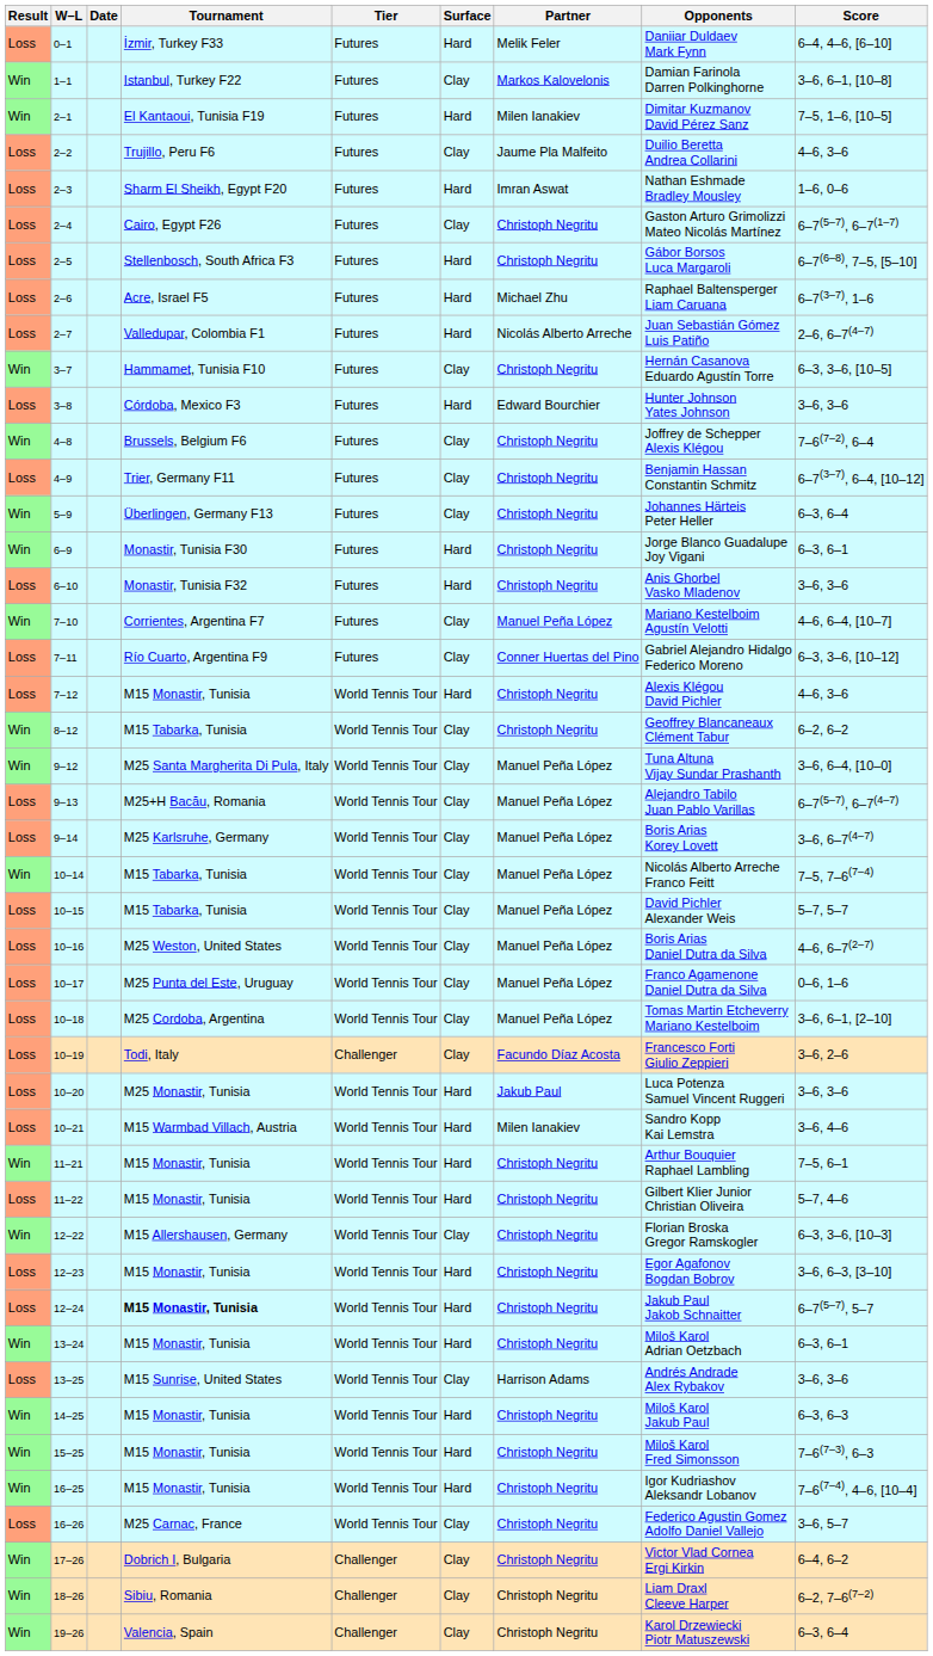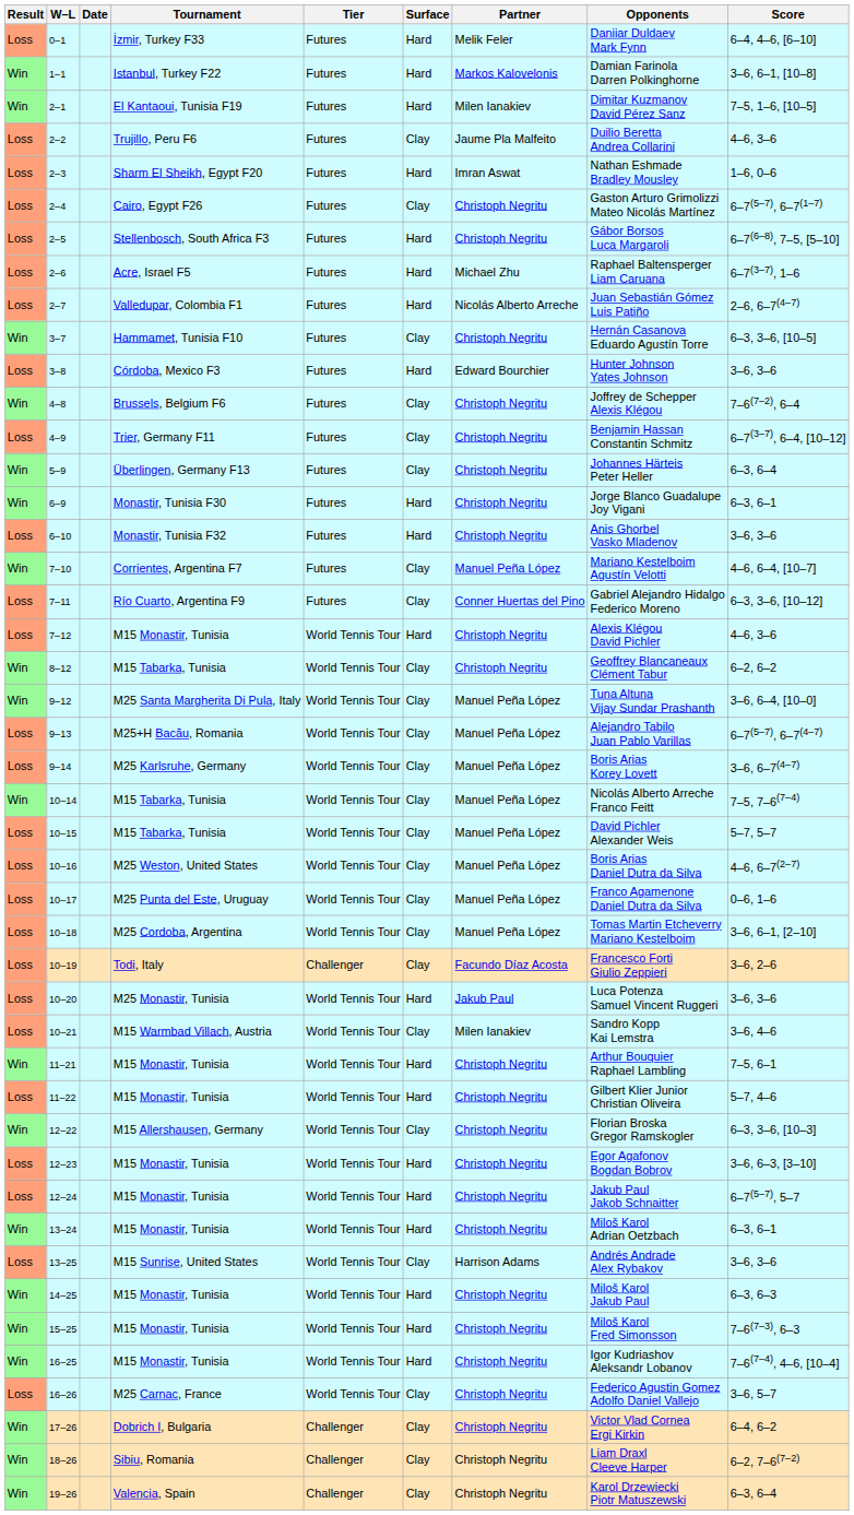 <table class="wikitable sortable mw-collapsible" style="font-size:97%">
 <tr>
 <th>Result</th>
 <th class="unsortable">W–L</th>
 <th>Date</th>
 <th>Tournament</th>
 <th>Tier</th>
 <th>Surface</th>
 <th>Partner</th>
 <th>Opponents</th>
 <th class="unsortable">Score</th>
 </tr>
 <tr bgcolor=#cffcff>
 <td bgcolor=FFA07A>Loss</td>
 <td><small>0–1</small></td>
 <td></td>
 <td><a href='#'>İzmir</a>, Turkey F33</td>
 <td>Futures</td>
 <td>Hard</td>
 <td> Melik Feler</td>
 <td> <a href='#'>Daniiar Duldaev</a><br> <a href='#'>Mark Fynn</a></td>
 <td>6–4, 4–6, [6–10]</td>
 </tr>
 <tr bgcolor=#cffcff>
 <td bgcolor=98FB98>Win</td>
 <td><small>1–1</small></td>
 <td></td>
 <td><a href='#'>Istanbul</a>, Turkey F22</td>
 <td>Futures</td>
-<td>Clay</td>
+<td>Hard</td>
 <td> <a href='#'>Markos Kalovelonis</a></td>
 <td> Damian Farinola<br> Darren Polkinghorne</td>
 <td>3–6, 6–1, [10–8]</td>
 </tr>
 <tr bgcolor=#cffcff>
 <td bgcolor=98FB98>Win</td>
 <td><small>2–1</small></td>
 <td></td>
 <td><a href='#'>El Kantaoui</a>, Tunisia F19</td>
 <td>Futures</td>
 <td>Hard</td>
 <td> Milen Ianakiev</td>
 <td> <a href='#'>Dimitar Kuzmanov</a><br> <a href='#'>David Pérez Sanz</a></td>
 <td>7–5, 1–6, [10–5]</td>
 </tr>
 <tr bgcolor=#cffcff>
 <td bgcolor=FFA07A>Loss</td>
 <td><small>2–2</small></td>
 <td></td>
 <td><a href='#'>Trujillo</a>, Peru F6</td>
 <td>Futures</td>
 <td>Clay</td>
 <td> Jaume Pla Malfeito</td>
 <td> <a href='#'>Duilio Beretta</a><br> <a href='#'>Andrea Collarini</a></td>
 <td>4–6, 3–6</td>
 </tr>
 <tr bgcolor=#cffcff>
 <td bgcolor=FFA07A>Loss</td>
 <td><small>2–3</small></td>
 <td></td>
 <td><a href='#'>Sharm El Sheikh</a>, Egypt F20</td>
 <td>Futures</td>
 <td>Hard</td>
 <td> Imran Aswat</td>
 <td> Nathan Eshmade<br> <a href='#'>Bradley Mousley</a></td>
 <td>1–6, 0–6</td>
 </tr>
 <tr bgcolor=#cffcff>
 <td bgcolor=FFA07A>Loss</td>
 <td><small>2–4</small></td>
 <td></td>
 <td><a href='#'>Cairo</a>, Egypt F26</td>
 <td>Futures</td>
 <td>Clay</td>
 <td> <a href='#'>Christoph Negritu</a></td>
 <td> Gaston Arturo Grimolizzi<br> Mateo Nicolás Martínez</td>
 <td>6–7<sup>(5–7)</sup>, 6–7<sup>(1–7)</sup></td>
 </tr>
 <tr bgcolor=#cffcff>
 <td bgcolor=FFA07A>Loss</td>
 <td><small>2–5</small></td>
 <td></td>
 <td><a href='#'>Stellenbosch</a>, South Africa F3</td>
 <td>Futures</td>
 <td>Hard</td>
 <td> <a href='#'>Christoph Negritu</a></td>
 <td> <a href='#'>Gábor Borsos</a><br> <a href='#'>Luca Margaroli</a></td>
 <td>6–7<sup>(6–8)</sup>, 7–5, [5–10]</td>
 </tr>
 <tr bgcolor=#cffcff>
 <td bgcolor=FFA07A>Loss</td>
 <td><small>2–6</small></td>
 <td></td>
 <td><a href='#'>Acre</a>, Israel F5</td>
 <td>Futures</td>
 <td>Hard</td>
 <td> Michael Zhu</td>
 <td> Raphael Baltensperger<br> <a href='#'>Liam Caruana</a></td>
 <td>6–7<sup>(3–7)</sup>, 1–6</td>
 </tr>
 <tr bgcolor=#cffcff>
 <td bgcolor=FFA07A>Loss</td>
 <td><small>2–7</small></td>
 <td></td>
 <td><a href='#'>Valledupar</a>, Colombia F1</td>
 <td>Futures</td>
 <td>Hard</td>
 <td> Nicolás Alberto Arreche</td>
 <td> <a href='#'>Juan Sebastián Gómez</a><br> <a href='#'>Luis Patiño</a></td>
 <td>2–6, 6–7<sup>(4–7)</sup></td>
 </tr>
 <tr bgcolor=#cffcff>
 <td bgcolor=98FB98>Win</td>
 <td><small>3–7</small></td>
 <td></td>
 <td><a href='#'>Hammamet</a>, Tunisia F10</td>
 <td>Futures</td>
 <td>Clay</td>
 <td> <a href='#'>Christoph Negritu</a></td>
 <td> <a href='#'>Hernán Casanova</a><br> Eduardo Agustín Torre</td>
 <td>6–3, 3–6, [10–5]</td>
 </tr>
 <tr bgcolor=#cffcff>
 <td bgcolor=FFA07A>Loss</td>
 <td><small>3–8</small></td>
 <td></td>
 <td><a href='#'>Córdoba</a>, Mexico F3</td>
 <td>Futures</td>
 <td>Hard</td>
 <td> Edward Bourchier</td>
 <td> <a href='#'>Hunter Johnson</a><br> <a href='#'>Yates Johnson</a></td>
 <td>3–6, 3–6</td>
 </tr>
 <tr bgcolor=#cffcff>
 <td bgcolor=98FB98>Win</td>
 <td><small>4–8</small></td>
 <td></td>
 <td><a href='#'>Brussels</a>, Belgium F6</td>
 <td>Futures</td>
 <td>Clay</td>
 <td> <a href='#'>Christoph Negritu</a></td>
 <td> Joffrey de Schepper<br> <a href='#'>Alexis Klégou</a></td>
 <td>7–6<sup>(7–2)</sup>, 6–4</td>
 </tr>
 <tr bgcolor=#cffcff>
 <td bgcolor=FFA07A>Loss</td>
 <td><small>4–9</small></td>
 <td></td>
 <td><a href='#'>Trier</a>, Germany F11</td>
 <td>Futures</td>
 <td>Clay</td>
 <td> <a href='#'>Christoph Negritu</a></td>
 <td> <a href='#'>Benjamin Hassan</a><br> Constantin Schmitz</td>
 <td>6–7<sup>(3–7)</sup>, 6–4, [10–12]</td>
 </tr>
 <tr bgcolor=#cffcff>
 <td bgcolor=98FB98>Win</td>
 <td><small>5–9</small></td>
 <td></td>
 <td><a href='#'>Überlingen</a>, Germany F13</td>
 <td>Futures</td>
 <td>Clay</td>
 <td> <a href='#'>Christoph Negritu</a></td>
 <td> <a href='#'>Johannes Härteis</a><br> Peter Heller</td>
 <td>6–3, 6–4</td>
 </tr>
 <tr bgcolor=#cffcff>
 <td bgcolor=98FB98>Win</td>
 <td><small>6–9</small></td>
 <td></td>
 <td><a href='#'>Monastir</a>, Tunisia F30</td>
 <td>Futures</td>
 <td>Hard</td>
 <td> <a href='#'>Christoph Negritu</a></td>
 <td> Jorge Blanco Guadalupe<br> Joy Vigani</td>
 <td>6–3, 6–1</td>
 </tr>
 <tr bgcolor=#cffcff>
 <td bgcolor=FFA07A>Loss</td>
 <td><small>6–10</small></td>
 <td></td>
 <td><a href='#'>Monastir</a>, Tunisia F32</td>
 <td>Futures</td>
 <td>Hard</td>
 <td> <a href='#'>Christoph Negritu</a></td>
 <td> <a href='#'>Anis Ghorbel</a><br> <a href='#'>Vasko Mladenov</a></td>
 <td>3–6, 3–6</td>
 </tr>
 <tr bgcolor=#cffcff>
 <td bgcolor=98FB98>Win</td>
 <td><small>7–10</small></td>
 <td></td>
 <td><a href='#'>Corrientes</a>, Argentina F7</td>
 <td>Futures</td>
 <td>Clay</td>
 <td> <a href='#'>Manuel Peña López</a></td>
 <td> <a href='#'>Mariano Kestelboim</a><br> <a href='#'>Agustín Velotti</a></td>
 <td>4–6, 6–4, [10–7]</td>
 </tr>
 <tr bgcolor=#cffcff>
 <td bgcolor=FFA07A>Loss</td>
 <td><small>7–11</small></td>
 <td></td>
 <td><a href='#'>Río Cuarto</a>, Argentina F9</td>
 <td>Futures</td>
 <td>Clay</td>
 <td> <a href='#'>Conner Huertas del Pino</a></td>
 <td> Gabriel Alejandro Hidalgo<br> Federico Moreno</td>
 <td>6–3, 3–6, [10–12]</td>
 </tr>
 <tr bgcolor=#cffcff>
 <td bgcolor=FFA07A>Loss</td>
 <td><small>7–12</small></td>
 <td></td>
 <td>M15 <a href='#'>Monastir</a>, Tunisia</td>
 <td>World Tennis Tour</td>
 <td>Hard</td>
 <td> <a href='#'>Christoph Negritu</a></td>
 <td> <a href='#'>Alexis Klégou</a><br> <a href='#'>David Pichler</a></td>
 <td>4–6, 3–6</td>
 </tr>
 <tr bgcolor=#cffcff>
 <td bgcolor=98FB98>Win</td>
 <td><small>8–12</small></td>
 <td></td>
 <td>M15 <a href='#'>Tabarka</a>, Tunisia</td>
 <td>World Tennis Tour</td>
 <td>Clay</td>
 <td> <a href='#'>Christoph Negritu</a></td>
 <td> <a href='#'>Geoffrey Blancaneaux</a><br> <a href='#'>Clément Tabur</a></td>
 <td>6–2, 6–2</td>
 </tr>
 <tr bgcolor=#cffcff>
 <td bgcolor=98FB98>Win</td>
 <td><small>9–12</small></td>
 <td></td>
 <td>M25 <a href='#'>Santa Margherita Di Pula</a>, Italy</td>
 <td>World Tennis Tour</td>
 <td>Clay</td>
 <td> Manuel Peña López</td>
 <td> <a href='#'>Tuna Altuna</a><br> <a href='#'>Vijay Sundar Prashanth</a></td>
 <td>3–6, 6–4, [10–0]</td>
 </tr>
 <tr bgcolor=#cffcff>
 <td bgcolor=FFA07A>Loss</td>
 <td><small>9–13</small></td>
 <td></td>
 <td>M25+H <a href='#'>Bacău</a>, Romania</td>
 <td>World Tennis Tour</td>
 <td>Clay</td>
 <td> Manuel Peña López</td>
 <td> <a href='#'>Alejandro Tabilo</a><br> <a href='#'>Juan Pablo Varillas</a></td>
 <td>6–7<sup>(5–7)</sup>, 6–7<sup>(4–7)</sup></td>
 </tr>
 <tr bgcolor=#cffcff>
 <td bgcolor=FFA07A>Loss</td>
 <td><small>9–14</small></td>
 <td></td>
 <td>M25 <a href='#'>Karlsruhe</a>, Germany</td>
 <td>World Tennis Tour</td>
 <td>Clay</td>
 <td> Manuel Peña López</td>
 <td> <a href='#'>Boris Arias</a><br> <a href='#'>Korey Lovett</a></td>
 <td>3–6, 6–7<sup>(4–7)</sup></td>
 </tr>
 <tr bgcolor=#cffcff>
 <td bgcolor=98FB98>Win</td>
 <td><small>10–14</small></td>
 <td></td>
 <td>M15 <a href='#'>Tabarka</a>, Tunisia</td>
 <td>World Tennis Tour</td>
 <td>Clay</td>
 <td> Manuel Peña López</td>
 <td> Nicolás Alberto Arreche<br> Franco Feitt</td>
 <td>7–5, 7–6<sup>(7–4)</sup></td>
 </tr>
 <tr bgcolor=#cffcff>
 <td bgcolor=FFA07A>Loss</td>
 <td><small>10–15</small></td>
 <td></td>
 <td>M15 <a href='#'>Tabarka</a>, Tunisia</td>
 <td>World Tennis Tour</td>
 <td>Clay</td>
 <td> Manuel Peña López</td>
 <td> <a href='#'>David Pichler</a><br> Alexander Weis</td>
 <td>5–7, 5–7</td>
 </tr>
 <tr bgcolor=#cffcff>
 <td bgcolor=FFA07A>Loss</td>
 <td><small>10–16</small></td>
 <td></td>
 <td>M25 <a href='#'>Weston</a>, United States</td>
 <td>World Tennis Tour</td>
 <td>Clay</td>
 <td> Manuel Peña López</td>
 <td> <a href='#'>Boris Arias</a><br> <a href='#'>Daniel Dutra da Silva</a></td>
 <td>4–6, 6–7<sup>(2–7)</sup></td>
 </tr>
 <tr bgcolor=#cffcff>
 <td bgcolor=FFA07A>Loss</td>
 <td><small>10–17</small></td>
 <td></td>
 <td>M25 <a href='#'>Punta del Este</a>, Uruguay</td>
 <td>World Tennis Tour</td>
 <td>Clay</td>
 <td> Manuel Peña López</td>
 <td> <a href='#'>Franco Agamenone</a><br> <a href='#'>Daniel Dutra da Silva</a></td>
 <td>0–6, 1–6</td>
 </tr>
 <tr bgcolor=#cffcff>
 <td bgcolor=FFA07A>Loss</td>
 <td><small>10–18</small></td>
 <td></td>
 <td>M25 <a href='#'>Cordoba</a>, Argentina</td>
 <td>World Tennis Tour</td>
 <td>Clay</td>
 <td> Manuel Peña López</td>
 <td> <a href='#'>Tomas Martin Etcheverry</a><br> <a href='#'>Mariano Kestelboim</a></td>
 <td>3–6, 6–1, [2–10]</td>
 </tr>
 <tr bgcolor=moccasin>
 <td bgcolor=ffa07a>Loss</td>
 <td><small>10–19</small></td>
 <td><a href='#'></a></td>
 <td><a href='#'>Todi</a>, Italy</td>
 <td>Challenger</td>
 <td>Clay</td>
 <td> <a href='#'>Facundo Díaz Acosta</a></td>
 <td> <a href='#'>Francesco Forti</a><br> <a href='#'>Giulio Zeppieri</a></td>
 <td>3–6, 2–6</td>
 </tr>
 <tr bgcolor=#cffcff>
 <td bgcolor=FFA07A>Loss</td>
 <td><small>10–20</small></td>
 <td></td>
 <td>M25 <a href='#'>Monastir</a>, Tunisia</td>
 <td>World Tennis Tour</td>
 <td>Hard</td>
 <td> <a href='#'>Jakub Paul</a></td>
 <td> Luca Potenza<br> Samuel Vincent Ruggeri</td>
 <td>3–6, 3–6</td>
 </tr>
 <tr bgcolor=#cffcff>
 <td bgcolor=FFA07A>Loss</td>
 <td><small>10–21</small></td>
 <td></td>
 <td>M15 <a href='#'>Warmbad Villach</a>, Austria</td>
 <td>World Tennis Tour</td>
-<td>Hard</td>
+<td>Clay</td>
 <td> Milen Ianakiev</td>
 <td> Sandro Kopp<br> Kai Lemstra</td>
 <td>3–6, 4–6</td>
 </tr>
 <tr bgcolor=#cffcff>
 <td bgcolor=98FB98>Win</td>
 <td><small>11–21</small></td>
 <td></td>
 <td>M15 <a href='#'>Monastir</a>, Tunisia</td>
 <td>World Tennis Tour</td>
 <td>Hard</td>
 <td> <a href='#'>Christoph Negritu</a></td>
 <td> <a href='#'>Arthur Bouquier</a><br> Raphael Lambling</td>
 <td>7–5, 6–1</td>
 </tr>
 <tr bgcolor=#cffcff>
 <td bgcolor=FFA07A>Loss</td>
 <td><small>11–22</small></td>
 <td></td>
 <td>M15 <a href='#'>Monastir</a>, Tunisia</td>
 <td>World Tennis Tour</td>
 <td>Hard</td>
 <td> <a href='#'>Christoph Negritu</a></td>
 <td> Gilbert Klier Junior<br> Christian Oliveira</td>
 <td>5–7, 4–6</td>
 </tr>
 <tr bgcolor=#cffcff>
 <td bgcolor=98FB98>Win</td>
 <td><small>12–22</small></td>
 <td></td>
 <td>M15 <a href='#'>Allershausen</a>, Germany</td>
 <td>World Tennis Tour</td>
 <td>Clay</td>
 <td> <a href='#'>Christoph Negritu</a></td>
 <td> Florian Broska<br> Gregor Ramskogler</td>
 <td>6–3, 3–6, [10–3]</td>
 </tr>
 <tr bgcolor=#cffcff>
 <td bgcolor=FFA07A>Loss</td>
 <td><small>12–23</small></td>
 <td></td>
 <td>M15 <a href='#'>Monastir</a>, Tunisia</td>
 <td>World Tennis Tour</td>
 <td>Hard</td>
 <td> <a href='#'>Christoph Negritu</a></td>
 <td> <a href='#'>Egor Agafonov</a> <br> <a href='#'>Bogdan Bobrov</a></td>
 <td>3–6, 6–3, [3–10]</td>
 </tr>
 <tr bgcolor=#cffcff>
 <td bgcolor=FFA07A>Loss</td>
 <td><small>12–24</small></td>
 <td></td>
-<td><strong>M15 <a href='#'>Monastir</a>, Tunisia</strong></td>
+<td>M15 <a href='#'>Monastir</a>, Tunisia</td>
 <td>World Tennis Tour</td>
 <td>Hard</td>
 <td> <a href='#'>Christoph Negritu</a></td>
 <td> <a href='#'>Jakub Paul</a> <br> <a href='#'>Jakob Schnaitter</a></td>
 <td>6–7<sup>(5–7)</sup>, 5–7</td>
 </tr>
 <tr bgcolor=#cffcff>
 <td bgcolor=98FB98>Win</td>
 <td><small>13–24</small></td>
 <td></td>
 <td>M15 <a href='#'>Monastir</a>, Tunisia</td>
 <td>World Tennis Tour</td>
 <td>Hard</td>
 <td> <a href='#'>Christoph Negritu</a></td>
 <td> <a href='#'>Miloš Karol</a> <br> Adrian Oetzbach</td>
 <td>6–3, 6–1</td>
 </tr>
 <tr bgcolor=#cffcff>
 <td bgcolor=FFA07A>Loss</td>
 <td><small>13–25</small></td>
 <td></td>
 <td>M15 <a href='#'>Sunrise</a>, United States</td>
 <td>World Tennis Tour</td>
 <td>Clay</td>
 <td> Harrison Adams</td>
 <td> <a href='#'>Andrés Andrade</a> <br> <a href='#'>Alex Rybakov</a></td>
 <td>3–6, 3–6</td>
 </tr>
 <tr bgcolor=#cffcff>
 <td bgcolor=98FB98>Win</td>
 <td><small>14–25</small></td>
 <td></td>
 <td>M15 <a href='#'>Monastir</a>, Tunisia</td>
 <td>World Tennis Tour</td>
 <td>Hard</td>
 <td> <a href='#'>Christoph Negritu</a></td>
 <td> <a href='#'>Miloš Karol</a> <br> <a href='#'>Jakub Paul</a></td>
 <td>6–3, 6–3</td>
 </tr>
 <tr bgcolor=#cffcff>
 <td bgcolor=98FB98>Win</td>
 <td><small>15–25</small></td>
 <td></td>
 <td>M15 <a href='#'>Monastir</a>, Tunisia</td>
 <td>World Tennis Tour</td>
 <td>Hard</td>
 <td> <a href='#'>Christoph Negritu</a></td>
 <td> <a href='#'>Miloš Karol</a> <br> <a href='#'>Fred Simonsson</a></td>
 <td>7–6<sup>(7–3)</sup>, 6–3</td>
 </tr>
 <tr bgcolor=#cffcff>
 <td bgcolor=98FB98>Win</td>
 <td><small>16–25</small></td>
 <td></td>
 <td>M15 <a href='#'>Monastir</a>, Tunisia</td>
 <td>World Tennis Tour</td>
 <td>Hard</td>
 <td> <a href='#'>Christoph Negritu</a></td>
 <td> Igor Kudriashov <br> Aleksandr Lobanov</td>
 <td>7–6<sup>(7–4)</sup>, 4–6, [10–4]</td>
 </tr>
 <tr bgcolor=#cffcff>
 <td bgcolor=FFA07A>Loss</td>
 <td><small>16–26</small></td>
 <td></td>
 <td>M25 <a href='#'>Carnac</a>, France</td>
 <td>World Tennis Tour</td>
 <td>Clay</td>
 <td> <a href='#'>Christoph Negritu</a></td>
 <td> <a href='#'>Federico Agustin Gomez</a> <br> <a href='#'>Adolfo Daniel Vallejo</a></td>
 <td>3–6, 5–7</td>
 </tr>
 <tr bgcolor=moccasin>
 <td bgcolor=98fb98>Win</td>
 <td><small>17–26</small></td>
 <td><a href='#'></a></td>
 <td><a href='#'>Dobrich I</a>, Bulgaria</td>
 <td>Challenger</td>
 <td>Clay</td>
 <td> <a href='#'>Christoph Negritu</a></td>
 <td> <a href='#'>Victor Vlad Cornea</a><br> <a href='#'>Ergi Kirkin</a></td>
 <td>6–4, 6–2</td>
 </tr>
 <tr bgcolor=moccasin>
 <td bgcolor=98fb98>Win</td>
 <td><small>18–26</small></td>
 <td><a href='#'></a></td>
 <td style="background:moccasin;"><a href='#'>Sibiu</a>, Romania</td>
 <td>Challenger</td>
 <td>Clay</td>
 <td> Christoph Negritu</td>
 <td> <a href='#'>Liam Draxl</a><br> <a href='#'>Cleeve Harper</a></td>
 <td>6–2, 7–6<sup>(7–2)</sup></td>
 </tr>
 <tr bgcolor=moccasin>
 <td bgcolor=98fb98>Win</td>
 <td><small>19–26</small></td>
 <td><a href='#'></a></td>
 <td style="background:moccasin;"><a href='#'>Valencia</a>, Spain</td>
 <td>Challenger</td>
 <td>Clay</td>
 <td> Christoph Negritu</td>
 <td> <a href='#'>Karol Drzewiecki</a><br> <a href='#'>Piotr Matuszewski</a></td>
 <td>6–3, 6–4</td>
 </tr>
 </table>
